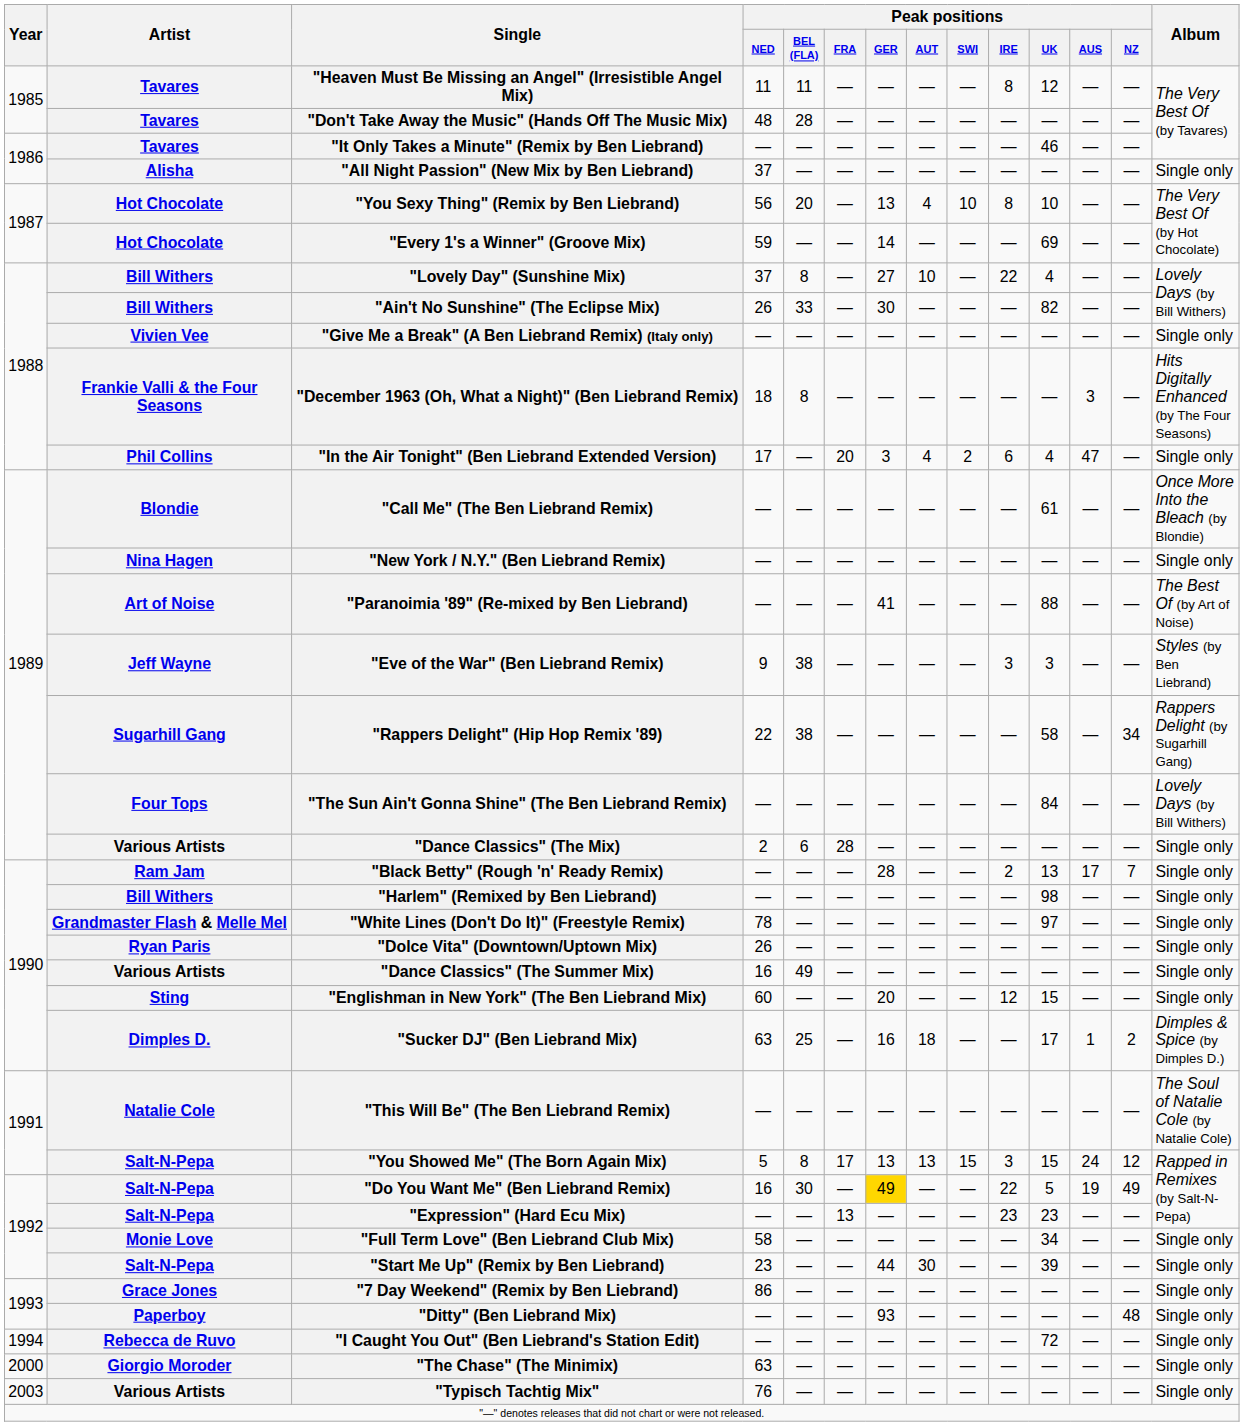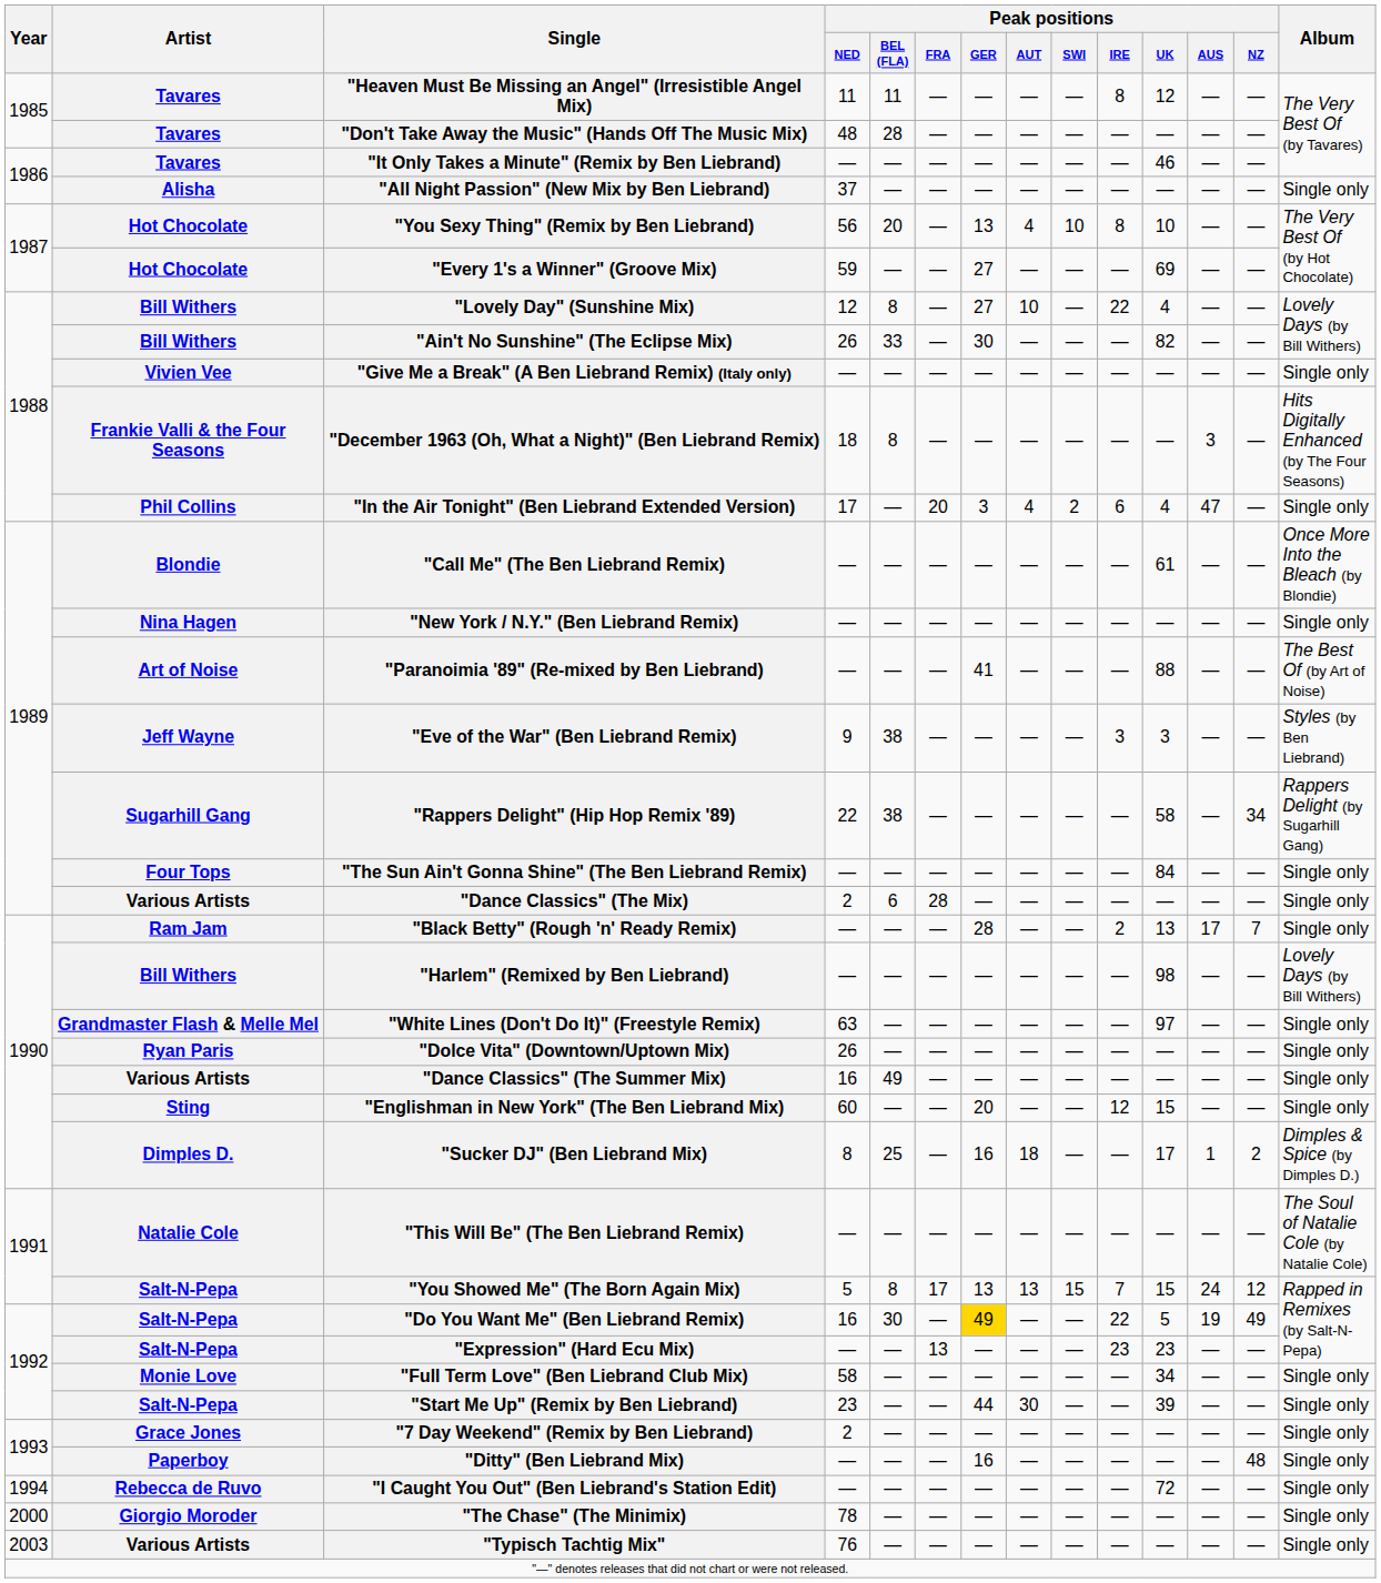 <table class="wikitable plainrowheaders sortable" style="text-align:center;">
 <tr>
 <th rowspan="2">Year</th>
 <th rowspan="2" style="width:15em;">Artist</th>
 <th rowspan="2" style="width:28em;">Single</th>
 <th colspan="10">Peak positions</th>
 <th rowspan="2">Album</th>
 </tr>
 <tr style="font-size:smaller;">
 <th width="35"><small><a href='#'>NED</a></small></th>
 <th width="35"><small><a href='#'>BEL<br>(FLA)</a></small></th>
 <th width="35"><small><a href='#'>FRA</a></small></th>
 <th width="35"><small><a href='#'>GER</a></small></th>
 <th width="35"><small><a href='#'>AUT</a></small></th>
 <th width="35"><small><a href='#'>SWI</a></small></th>
 <th width="35"><small><a href='#'>IRE</a></small></th>
 <th width="35"><small><a href='#'>UK</a></small></th>
 <th width="35"><small><a href='#'>AUS</a></small></th>
 <th width="35"><small><a href='#'>NZ</a></small></th>
 </tr>
 <tr>
 <td rowspan="2">1985</td>
 <th scope="row"><a href='#'>Tavares</a></th>
 <th scope="row">"Heaven Must Be Missing an Angel" (Irresistible Angel Mix)</th>
 <td>11</td>
 <td>11</td>
 <td>—</td>
 <td>—</td>
 <td>—</td>
 <td>—</td>
 <td>8</td>
 <td>12</td>
 <td>—</td>
 <td>—</td>
 <td align="left" rowspan="3"><em>The Very Best Of</em><br><small>(by Tavares)</small></td>
 </tr>
 <tr>
 <th scope="row"><a href='#'>Tavares</a></th>
 <th scope="row">"Don't Take Away the Music" (Hands Off The Music Mix)</th>
 <td>48</td>
 <td>28</td>
 <td>—</td>
 <td>—</td>
 <td>—</td>
 <td>—</td>
 <td>—</td>
 <td>—</td>
 <td>—</td>
 <td>—</td>
 </tr>
 <tr>
 <td rowspan="2">1986</td>
 <th scope="row"><a href='#'>Tavares</a></th>
 <th scope="row">"It Only Takes a Minute" (Remix by Ben Liebrand)</th>
 <td>—</td>
 <td>—</td>
 <td>—</td>
 <td>—</td>
 <td>—</td>
 <td>—</td>
 <td>—</td>
 <td>46</td>
 <td>—</td>
 <td>—</td>
 </tr>
 <tr>
 <th scope="row"><a href='#'>Alisha</a></th>
 <th scope="row">"All Night Passion" (New Mix by Ben Liebrand)</th>
 <td>37</td>
 <td>—</td>
 <td>—</td>
 <td>—</td>
 <td>—</td>
 <td>—</td>
 <td>—</td>
 <td>—</td>
 <td>—</td>
 <td>—</td>
 <td align="left" rowspan="1">Single only</td>
 </tr>
 <tr>
 <td rowspan="2">1987</td>
 <th scope="row"><a href='#'>Hot Chocolate</a></th>
 <th scope="row">"You Sexy Thing" (Remix by Ben Liebrand)</th>
 <td>56</td>
 <td>20</td>
 <td>—</td>
 <td>13</td>
 <td>4</td>
 <td>10</td>
 <td>8</td>
 <td>10</td>
 <td>—</td>
 <td>—</td>
 <td align="left" rowspan="2"><em>The Very Best Of</em><br><small>(by Hot Chocolate)</small></td>
 </tr>
 <tr>
 <th scope="row"><a href='#'>Hot Chocolate</a></th>
 <th scope="row">"Every 1's a Winner" (Groove Mix)</th>
 <td>59</td>
 <td>—</td>
 <td>—</td>
-<td>14</td>
+<td>27</td>
 <td>—</td>
 <td>—</td>
 <td>—</td>
 <td>69</td>
 <td>—</td>
 <td>—</td>
 </tr>
 <tr>
 <td rowspan="5">1988</td>
 <th scope="row"><a href='#'>Bill Withers</a></th>
 <th scope="row">"Lovely Day" (Sunshine Mix)</th>
-<td>37</td>
+<td>12</td>
 <td>8</td>
 <td>—</td>
 <td>27</td>
 <td>10</td>
 <td>—</td>
 <td>22</td>
 <td>4</td>
 <td>—</td>
 <td>—</td>
 <td align="left" rowspan="2"><em>Lovely Days</em> <small>(by Bill Withers)</small></td>
 </tr>
 <tr>
 <th scope="row"><a href='#'>Bill Withers</a></th>
 <th scope="row">"Ain't No Sunshine" (The Eclipse Mix)</th>
 <td>26</td>
 <td>33</td>
 <td>—</td>
 <td>30</td>
 <td>—</td>
 <td>—</td>
 <td>—</td>
 <td>82</td>
 <td>—</td>
 <td>—</td>
 </tr>
 <tr>
 <th scope="row"><a href='#'>Vivien Vee</a></th>
 <th scope="row">"Give Me a Break" (A Ben Liebrand Remix) <small>(Italy only)</small></th>
 <td>—</td>
 <td>—</td>
 <td>—</td>
 <td>—</td>
 <td>—</td>
 <td>—</td>
 <td>—</td>
 <td>—</td>
 <td>—</td>
 <td>—</td>
 <td align="left" rowspan="1">Single only</td>
 </tr>
 <tr>
 <th scope="row"><a href='#'>Frankie Valli & the Four Seasons</a></th>
 <th scope="row">"December 1963 (Oh, What a Night)" (Ben Liebrand Remix)</th>
 <td>18</td>
 <td>8</td>
 <td>—</td>
 <td>—</td>
 <td>—</td>
 <td>—</td>
 <td>—</td>
 <td>—</td>
 <td>3</td>
 <td>—</td>
 <td align="left" rowspan="1"><em>Hits Digitally Enhanced</em> <small>(by The Four Seasons)</small></td>
 </tr>
 <tr>
 <th scope="row"><a href='#'>Phil Collins</a></th>
 <th scope="row">"In the Air Tonight" (Ben Liebrand Extended Version)</th>
 <td>17</td>
 <td>—</td>
 <td>20</td>
 <td>3</td>
 <td>4</td>
 <td>2</td>
 <td>6</td>
 <td>4</td>
 <td>47</td>
 <td>—</td>
 <td align="left" rowspan="1">Single only</td>
 </tr>
 <tr>
 <td rowspan="7">1989</td>
 <th scope="row"><a href='#'>Blondie</a></th>
 <th scope="row">"Call Me" (The Ben Liebrand Remix)</th>
 <td>—</td>
 <td>—</td>
 <td>—</td>
 <td>—</td>
 <td>—</td>
 <td>—</td>
 <td>—</td>
 <td>61</td>
 <td>—</td>
 <td>—</td>
 <td align="left" rowspan="1"><em>Once More Into the Bleach</em> <small>(by Blondie)</small></td>
 </tr>
 <tr>
 <th scope="row"><a href='#'>Nina Hagen</a></th>
 <th scope="row">"New York / N.Y." (Ben Liebrand Remix)</th>
 <td>—</td>
 <td>—</td>
 <td>—</td>
 <td>—</td>
 <td>—</td>
 <td>—</td>
 <td>—</td>
 <td>—</td>
 <td>—</td>
 <td>—</td>
 <td align="left" rowspan="1">Single only</td>
 </tr>
 <tr>
 <th scope="row"><a href='#'>Art of Noise</a></th>
 <th scope="row">"Paranoimia '89" (Re-mixed by Ben Liebrand)</th>
 <td>—</td>
 <td>—</td>
 <td>—</td>
 <td>41</td>
 <td>—</td>
 <td>—</td>
 <td>—</td>
 <td>88</td>
 <td>—</td>
 <td>—</td>
 <td align="left" rowspan="1"><em>The Best Of</em> <small>(by Art of Noise)</small></td>
 </tr>
 <tr>
 <th scope="row"><a href='#'>Jeff Wayne</a></th>
 <th scope="row">"Eve of the War" (Ben Liebrand Remix)</th>
 <td>9</td>
 <td>38</td>
 <td>—</td>
 <td>—</td>
 <td>—</td>
 <td>—</td>
 <td>3</td>
 <td>3</td>
 <td>—</td>
 <td>—</td>
 <td align="left" rowspan="1"><em>Styles</em> <small>(by Ben Liebrand)</small></td>
 </tr>
 <tr>
 <th scope="row"><a href='#'>Sugarhill Gang</a></th>
 <th scope="row">"Rappers Delight" (Hip Hop Remix '89)</th>
 <td>22</td>
 <td>38</td>
 <td>—</td>
 <td>—</td>
 <td>—</td>
 <td>—</td>
 <td>—</td>
 <td>58</td>
 <td>—</td>
 <td>34</td>
 <td align="left" rowspan="1"><em>Rappers Delight</em> <small>(by Sugarhill Gang)</small></td>
 </tr>
 <tr>
 <th scope="row"><a href='#'>Four Tops</a></th>
 <th scope="row">"The Sun Ain't Gonna Shine" (The Ben Liebrand Remix)</th>
 <td>—</td>
 <td>—</td>
 <td>—</td>
 <td>—</td>
 <td>—</td>
 <td>—</td>
 <td>—</td>
 <td>84</td>
 <td>—</td>
 <td>—</td>
-<td align="left" rowspan="1"><em>Lovely Days</em> <small>(by Bill Withers)</small></td>
+<td align="left" rowspan="1">Single only</td>
 </tr>
 <tr>
 <th scope="row">Various Artists</th>
 <th scope="row">"Dance Classics" (The Mix)</th>
 <td>2</td>
 <td>6</td>
 <td>28</td>
 <td>—</td>
 <td>—</td>
 <td>—</td>
 <td>—</td>
 <td>—</td>
 <td>—</td>
 <td>—</td>
 <td align="left" rowspan="1">Single only</td>
 </tr>
 <tr>
 <td rowspan="7">1990</td>
 <th scope="row"><a href='#'>Ram Jam</a></th>
 <th scope="row">"Black Betty" (Rough 'n' Ready Remix)</th>
 <td>—</td>
 <td>—</td>
 <td>—</td>
 <td>28</td>
 <td>—</td>
 <td>—</td>
 <td>2</td>
 <td>13</td>
 <td>17</td>
 <td>7</td>
 <td align="left" rowspan="1">Single only</td>
 </tr>
 <tr>
 <th scope="row"><a href='#'>Bill Withers</a></th>
 <th scope="row">"Harlem" (Remixed by Ben Liebrand)</th>
 <td>—</td>
 <td>—</td>
 <td>—</td>
 <td>—</td>
 <td>—</td>
 <td>—</td>
 <td>—</td>
 <td>98</td>
 <td>—</td>
 <td>—</td>
-<td align="left" rowspan="1">Single only</td>
+<td align="left" rowspan="1"><em>Lovely Days</em> <small>(by Bill Withers)</small></td>
 </tr>
 <tr>
 <th scope="row"><a href='#'>Grandmaster Flash</a> & <a href='#'>Melle Mel</a></th>
 <th scope="row">"White Lines (Don't Do It)" (Freestyle Remix)</th>
-<td>78</td>
+<td>63</td>
 <td>—</td>
 <td>—</td>
 <td>—</td>
 <td>—</td>
 <td>—</td>
 <td>—</td>
 <td>97</td>
 <td>—</td>
 <td>—</td>
 <td align="left" rowspan="1">Single only</td>
 </tr>
 <tr>
 <th scope="row"><a href='#'>Ryan Paris</a></th>
 <th scope="row">"Dolce Vita" (Downtown/Uptown Mix)</th>
 <td>26</td>
 <td>—</td>
 <td>—</td>
 <td>—</td>
 <td>—</td>
 <td>—</td>
 <td>—</td>
 <td>—</td>
 <td>—</td>
 <td>—</td>
 <td align="left" rowspan="1">Single only</td>
 </tr>
 <tr>
 <th scope="row">Various Artists</th>
 <th scope="row">"Dance Classics" (The Summer Mix)</th>
 <td>16</td>
 <td>49</td>
 <td>—</td>
 <td>—</td>
 <td>—</td>
 <td>—</td>
 <td>—</td>
 <td>—</td>
 <td>—</td>
 <td>—</td>
 <td align="left" rowspan="1">Single only</td>
 </tr>
 <tr>
 <th scope="row"><a href='#'>Sting</a></th>
 <th scope="row">"Englishman in New York" (The Ben Liebrand Mix)</th>
 <td>60</td>
 <td>—</td>
 <td>—</td>
 <td>20</td>
 <td>—</td>
 <td>—</td>
 <td>12</td>
 <td>15</td>
 <td>—</td>
 <td>—</td>
 <td align="left" rowspan="1">Single only</td>
 </tr>
 <tr>
 <th scope="row"><a href='#'>Dimples D.</a></th>
 <th scope="row">"Sucker DJ" (Ben Liebrand Mix)</th>
-<td>63</td>
+<td>8</td>
 <td>25</td>
 <td>—</td>
 <td>16</td>
 <td>18</td>
 <td>—</td>
 <td>—</td>
 <td>17</td>
 <td>1</td>
 <td>2</td>
 <td align="left" rowspan="1"><em>Dimples & Spice</em> <small>(by Dimples D.)</small></td>
 </tr>
 <tr>
 <td rowspan="2">1991</td>
 <th scope="row"><a href='#'>Natalie Cole</a></th>
 <th scope="row">"This Will Be" (The Ben Liebrand Remix)</th>
 <td>—</td>
 <td>—</td>
 <td>—</td>
 <td>—</td>
 <td>—</td>
 <td>—</td>
 <td>—</td>
 <td>—</td>
 <td>—</td>
 <td>—</td>
 <td align="left" rowspan="1"><em>The Soul of Natalie Cole</em> <small>(by Natalie Cole)</small></td>
 </tr>
 <tr>
 <th scope="row"><a href='#'>Salt-N-Pepa</a></th>
 <th scope="row">"You Showed Me" (The Born Again Mix)</th>
 <td>5</td>
 <td>8</td>
 <td>17</td>
 <td>13</td>
 <td>13</td>
 <td>15</td>
-<td>3</td>
+<td>7</td>
 <td>15</td>
 <td>24</td>
 <td>12</td>
 <td align="left" rowspan="3"><em>Rapped in Remixes</em> <small>(by Salt-N-Pepa)</small></td>
 </tr>
 <tr>
 <td rowspan="4">1992</td>
 <th scope="row"><a href='#'>Salt-N-Pepa</a></th>
 <th scope="row">"Do You Want Me" (Ben Liebrand Remix)</th>
 <td>16</td>
 <td>30</td>
 <td>—</td>
 <td style="background: gold;">49</td>
 <td>—</td>
 <td>—</td>
 <td>22</td>
 <td>5</td>
 <td>19</td>
 <td>49</td>
 </tr>
 <tr>
 <th scope="row"><a href='#'>Salt-N-Pepa</a></th>
 <th scope="row">"Expression" (Hard Ecu Mix)</th>
 <td>—</td>
 <td>—</td>
 <td>13</td>
 <td>—</td>
 <td>—</td>
 <td>—</td>
 <td>23</td>
 <td>23</td>
 <td>—</td>
 <td>—</td>
 </tr>
 <tr>
 <th scope="row"><a href='#'>Monie Love</a></th>
 <th scope="row">"Full Term Love" (Ben Liebrand Club Mix)</th>
 <td>58</td>
 <td>—</td>
 <td>—</td>
 <td>—</td>
 <td>—</td>
 <td>—</td>
 <td>—</td>
 <td>34</td>
 <td>—</td>
 <td>—</td>
 <td align="left" rowspan="1">Single only</td>
 </tr>
 <tr>
 <th scope="row"><a href='#'>Salt-N-Pepa</a></th>
 <th scope="row">"Start Me Up" (Remix by Ben Liebrand)</th>
 <td>23</td>
 <td>—</td>
 <td>—</td>
 <td>44</td>
 <td>30</td>
 <td>—</td>
 <td>—</td>
 <td>39</td>
 <td>—</td>
 <td>—</td>
 <td align="left" rowspan="1">Single only</td>
 </tr>
 <tr>
 <td rowspan="2">1993</td>
 <th scope="row"><a href='#'>Grace Jones</a></th>
 <th scope="row">"7 Day Weekend" (Remix by Ben Liebrand)</th>
-<td>86</td>
+<td>2</td>
 <td>—</td>
 <td>—</td>
 <td>—</td>
 <td>—</td>
 <td>—</td>
 <td>—</td>
 <td>—</td>
 <td>—</td>
 <td>—</td>
 <td align="left" rowspan="1">Single only</td>
 </tr>
 <tr>
 <th scope="row"><a href='#'>Paperboy</a></th>
 <th scope="row">"Ditty" (Ben Liebrand Mix)</th>
 <td>—</td>
 <td>—</td>
 <td>—</td>
-<td>93</td>
+<td>16</td>
 <td>—</td>
 <td>—</td>
 <td>—</td>
 <td>—</td>
 <td>—</td>
 <td>48</td>
 <td align="left" rowspan="1">Single only</td>
 </tr>
 <tr>
 <td rowspan="1">1994</td>
 <th scope="row"><a href='#'>Rebecca de Ruvo</a></th>
 <th scope="row">"I Caught You Out" (Ben Liebrand's Station Edit)</th>
 <td>—</td>
 <td>—</td>
 <td>—</td>
 <td>—</td>
 <td>—</td>
 <td>—</td>
 <td>—</td>
 <td>72</td>
 <td>—</td>
 <td>—</td>
 <td align="left" rowspan="1">Single only</td>
 </tr>
 <tr>
 <td rowspan="1">2000</td>
 <th scope="row"><a href='#'>Giorgio Moroder</a></th>
 <th scope="row">"The Chase" (The Minimix)</th>
-<td>63</td>
+<td>78</td>
 <td>—</td>
 <td>—</td>
 <td>—</td>
 <td>—</td>
 <td>—</td>
 <td>—</td>
 <td>—</td>
 <td>—</td>
 <td>—</td>
 <td align="left" rowspan="1">Single only</td>
 </tr>
 <tr>
 <td rowspan="1">2003</td>
 <th scope="row">Various Artists</th>
 <th scope="row">"Typisch Tachtig Mix"</th>
 <td>76</td>
 <td>—</td>
 <td>—</td>
 <td>—</td>
 <td>—</td>
 <td>—</td>
 <td>—</td>
 <td>—</td>
 <td>—</td>
 <td>—</td>
 <td align="left" rowspan="1">Single only</td>
 </tr>
 <tr>
 <td align="center" colspan="14" style="font-size:8pt">"—" denotes releases that did not chart or were not released.</td>
 </tr>
 </table>
